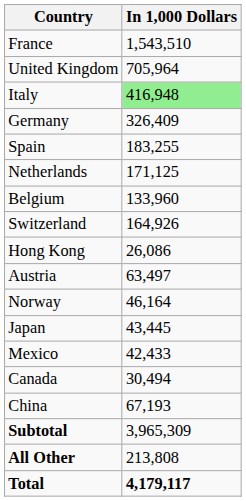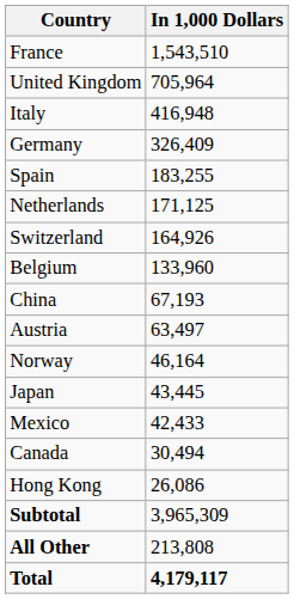 <table class="wikitable">
 <tr>
 <th>Country</th>
 <th>In 1,000 Dollars</th>
 </tr>
 <tr>
 <td>France</td>
 <td>1,543,510</td>
 </tr>
 <tr>
 <td>United Kingdom</td>
 <td>705,964</td>
 </tr>
 <tr>
 <td>Italy</td>
-<td style="background: lightgreen;">416,948</td>
+<td>416,948</td>
 </tr>
 <tr>
 <td>Germany</td>
 <td>326,409</td>
 </tr>
 <tr>
 <td>Spain</td>
 <td>183,255</td>
 </tr>
 <tr>
 <td>Netherlands</td>
 <td>171,125</td>
 </tr>
 <tr>
+<td>Switzerland</td>
+<td>164,926</td>
+</tr>
+<tr>
 <td>Belgium</td>
 <td>133,960</td>
 </tr>
 <tr>
-<td>Switzerland</td>
-<td>164,926</td>
-</tr>
-<tr>
-<td>Hong Kong</td>
-<td>26,086</td>
+<td>China</td>
+<td>67,193</td>
 </tr>
 <tr>
 <td>Austria</td>
 <td>63,497</td>
 </tr>
 <tr>
 <td>Norway</td>
 <td>46,164</td>
 </tr>
 <tr>
 <td>Japan</td>
 <td>43,445</td>
 </tr>
 <tr>
 <td>Mexico</td>
 <td>42,433</td>
 </tr>
 <tr>
 <td>Canada</td>
 <td>30,494</td>
 </tr>
 <tr>
-<td>China</td>
-<td>67,193</td>
+<td>Hong Kong</td>
+<td>26,086</td>
 </tr>
 <tr>
 <td><strong>Subtotal</strong></td>
 <td>3,965,309</td>
 </tr>
 <tr>
 <td><strong>All Other</strong></td>
 <td>213,808</td>
 </tr>
 <tr>
 <td><strong>Total</strong></td>
 <td><strong>4,179,117</strong></td>
 </tr>
 </table>
